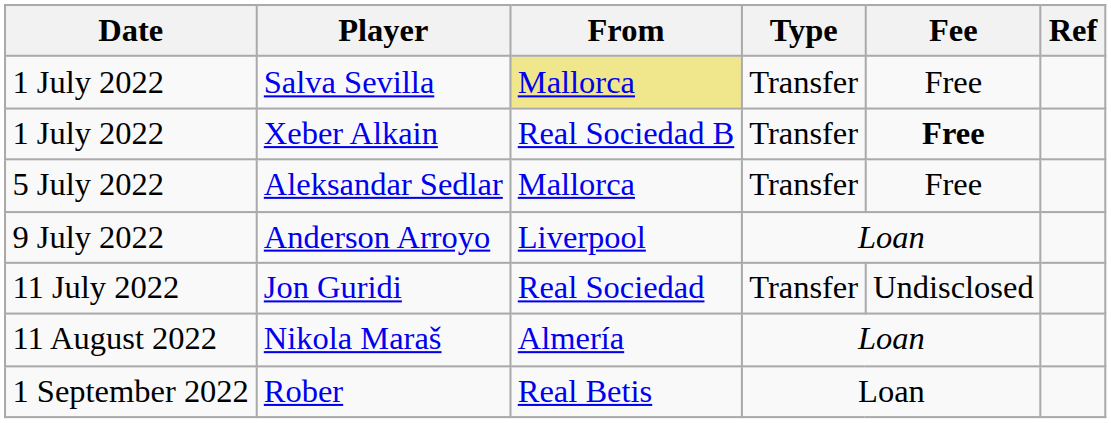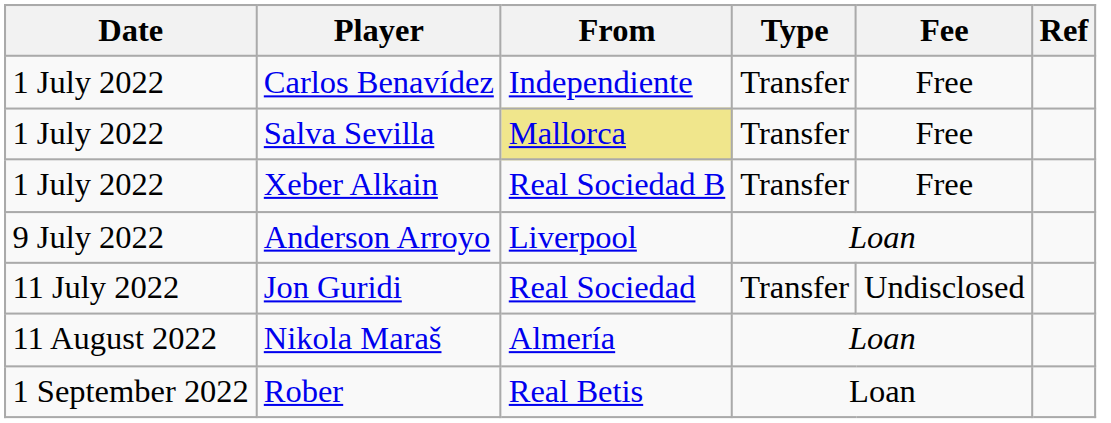 <table class="wikitable">
 <tr>
 <th>Date</th>
 <th>Player</th>
 <th>From</th>
 <th>Type</th>
 <th>Fee</th>
 <th>Ref</th>
+</tr>
+<tr>
+<td>1 July 2022</td>
+<td> <a href='#'>Carlos Benavídez</a></td>
+<td> <a href='#'>Independiente</a></td>
+<td align=center>Transfer</td>
+<td align=center>Free</td>
+<td align=center></td>
 </tr>
 <tr>
 <td>1 July 2022</td>
 <td> <a href='#'>Salva Sevilla</a></td>
 <td style="background: khaki;"><a href='#'>Mallorca</a></td>
 <td align=center>Transfer</td>
 <td align=center>Free</td>
 <td align=center></td>
 </tr>
 <tr>
 <td>1 July 2022</td>
 <td> <a href='#'>Xeber Alkain</a></td>
 <td><a href='#'>Real Sociedad B</a></td>
-<td align=center>Transfer</td>
-<td align=center><strong>Free</strong></td>
-<td align=center></td>
-</tr>
-<tr>
-<td>5 July 2022</td>
-<td> <a href='#'>Aleksandar Sedlar</a></td>
-<td><a href='#'>Mallorca</a></td>
 <td align=center>Transfer</td>
 <td align=center>Free</td>
 <td align=center></td>
 </tr>
 <tr>
 <td>9 July 2022</td>
 <td> <a href='#'>Anderson Arroyo</a></td>
 <td> <a href='#'>Liverpool</a></td>
 <td colspan=2 align=center><em>Loan</em></td>
 <td align=center></td>
 </tr>
 <tr>
 <td>11 July 2022</td>
 <td> <a href='#'>Jon Guridi</a></td>
 <td><a href='#'>Real Sociedad</a></td>
 <td align=center>Transfer</td>
 <td align=center>Undisclosed</td>
 <td align=center></td>
 </tr>
 <tr>
 <td>11 August 2022</td>
 <td> <a href='#'>Nikola Maraš</a></td>
 <td><a href='#'>Almería</a></td>
 <td colspan=2 align=center><em>Loan</em></td>
 <td align=center></td>
 </tr>
 <tr>
 <td>1 September 2022</td>
 <td> <a href='#'>Rober</a></td>
 <td><a href='#'>Real Betis</a></td>
 <td colspan="2" align=center>Loan</td>
 <td align=center></td>
 </tr>
 </table>
